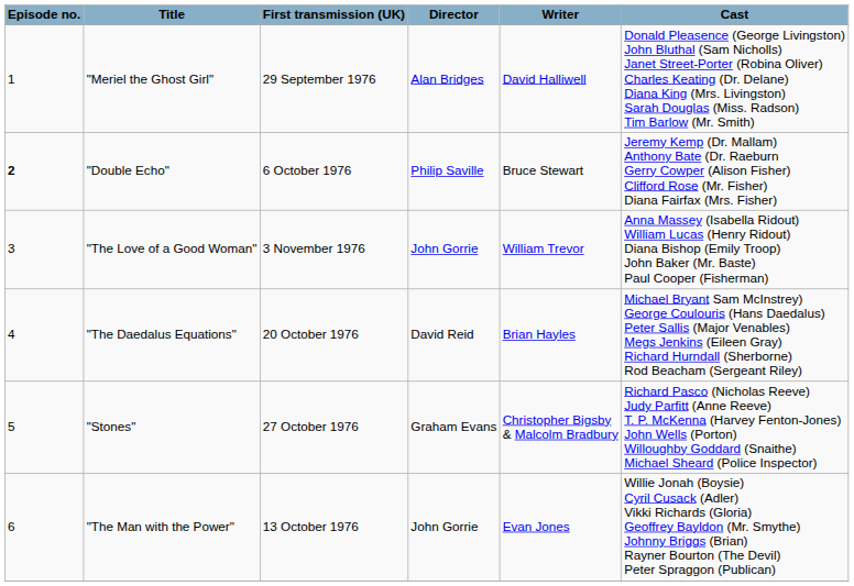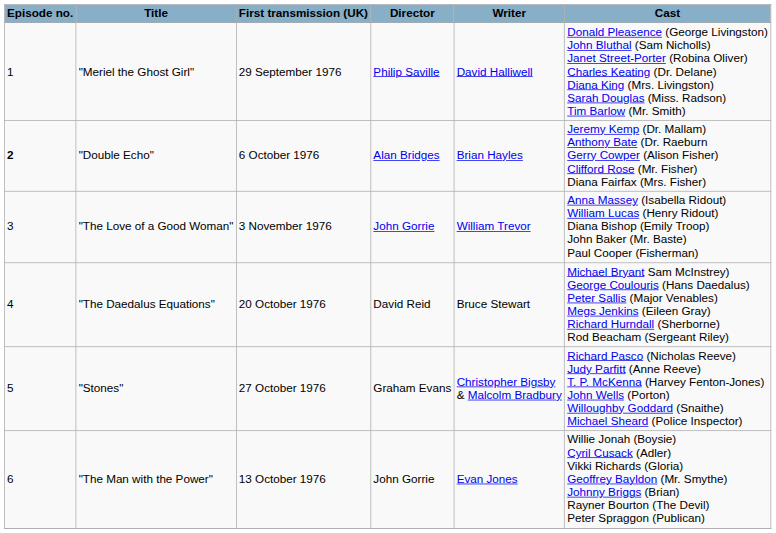 <table class="wikitable plainrowheaders">
 <tr style="color:#00000;">
 <th scope="col" style="background:#87AFC7">Episode no.</th>
 <th scope="col" style="background:#87AFC7">Title</th>
 <th scope="col" style="background:#87AFC7">First transmission (UK)</th>
 <th scope="col" style="background:#87AFC7">Director</th>
 <th scope="col" style="background:#87AFC7">Writer</th>
 <th scope="col" style="background:#87AFC7">Cast</th>
 </tr>
 <tr>
 <td>1</td>
 <td>"Meriel the Ghost Girl"</td>
 <td>29 September 1976</td>
-<td><a href='#'>Alan Bridges</a></td>
+<td><a href='#'>Philip Saville</a></td>
 <td><a href='#'>David Halliwell</a></td>
 <td><a href='#'>Donald Pleasence</a> (George Livingston) <br> <a href='#'>John Bluthal</a> (Sam Nicholls) <br> <a href='#'>Janet Street-Porter</a> (Robina Oliver) <br> <a href='#'>Charles Keating</a> (Dr. Delane) <br> <a href='#'>Diana King</a> (Mrs. Livingston) <br> <a href='#'>Sarah Douglas</a> (Miss. Radson) <br> <a href='#'>Tim Barlow</a> (Mr. Smith)</td>
 </tr>
 <tr>
 <td><strong>2</strong></td>
 <td>"Double Echo"</td>
 <td>6 October 1976</td>
-<td><a href='#'>Philip Saville</a></td>
-<td>Bruce Stewart</td>
+<td><a href='#'>Alan Bridges</a></td>
+<td><a href='#'>Brian Hayles</a></td>
 <td><a href='#'>Jeremy Kemp</a> (Dr. Mallam) <br> <a href='#'>Anthony Bate</a> (Dr. Raeburn <br> <a href='#'>Gerry Cowper</a> (Alison Fisher) <br> <a href='#'>Clifford Rose</a> (Mr. Fisher) <br> Diana Fairfax (Mrs. Fisher)</td>
 </tr>
 <tr>
 <td>3</td>
 <td>"The Love of a Good Woman"</td>
 <td>3 November 1976</td>
 <td><a href='#'>John Gorrie</a></td>
 <td><a href='#'>William Trevor</a></td>
 <td><a href='#'>Anna Massey</a> (Isabella Ridout) <br> <a href='#'>William Lucas</a> (Henry Ridout)<br> Diana Bishop (Emily Troop) <br> John Baker (Mr. Baste) <br> Paul Cooper (Fisherman)</td>
 </tr>
 <tr>
 <td>4</td>
 <td>"The Daedalus Equations"</td>
 <td>20 October 1976</td>
 <td>David Reid</td>
-<td><a href='#'>Brian Hayles</a></td>
+<td>Bruce Stewart</td>
 <td><a href='#'>Michael Bryant</a> Sam McInstrey) <br> <a href='#'>George Coulouris</a> (Hans Daedalus) <br> <a href='#'>Peter Sallis</a> (Major Venables) <br> <a href='#'>Megs Jenkins</a> (Eileen Gray) <br> <a href='#'>Richard Hurndall</a> (Sherborne) <br> Rod Beacham (Sergeant Riley)</td>
 </tr>
 <tr>
 <td>5</td>
 <td>"Stones"</td>
 <td>27 October 1976</td>
 <td>Graham Evans</td>
 <td><a href='#'>Christopher Bigsby</a> <br>& <a href='#'>Malcolm Bradbury</a></td>
 <td><a href='#'>Richard Pasco</a> (Nicholas Reeve) <br> <a href='#'>Judy Parfitt</a> (Anne Reeve)<br> <a href='#'>T. P. McKenna</a> (Harvey Fenton-Jones) <br> <a href='#'>John Wells</a> (Porton) <br> <a href='#'>Willoughby Goddard</a> (Snaithe) <br> <a href='#'>Michael Sheard</a> (Police Inspector)</td>
 </tr>
 <tr>
 <td>6</td>
 <td>"The Man with the Power"</td>
 <td>13 October 1976</td>
 <td>John Gorrie</td>
 <td><a href='#'>Evan Jones</a></td>
 <td>Willie Jonah (Boysie) <br> <a href='#'>Cyril Cusack</a> (Adler) <br> Vikki Richards (Gloria) <br> <a href='#'>Geoffrey Bayldon</a> (Mr. Smythe) <br> <a href='#'>Johnny Briggs</a> (Brian) <br> Rayner Bourton (The Devil) <br> Peter Spraggon (Publican)</td>
 </tr>
 <tr>
 </tr>
 </table>
